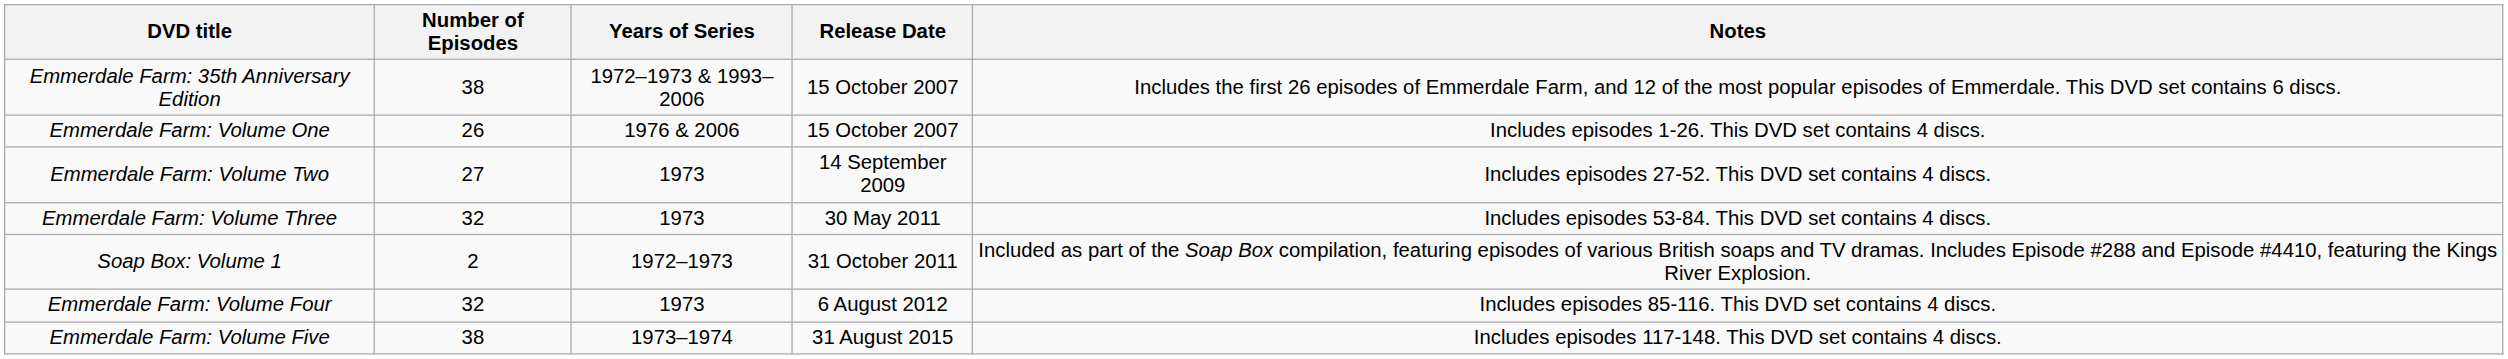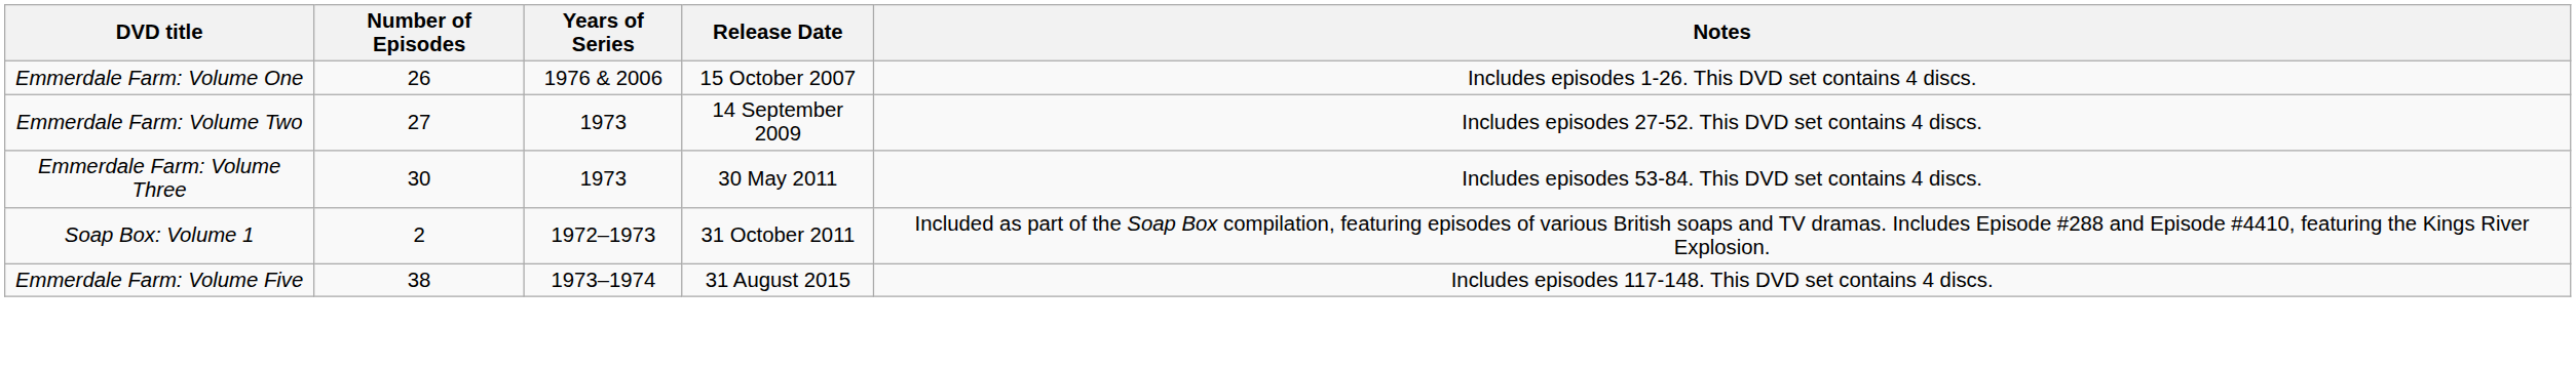 <table class="wikitable">
 <tr>
 <th>DVD title</th>
 <th>Number of Episodes</th>
 <th>Years of Series</th>
 <th>Release Date</th>
 <th>Notes</th>
-</tr>
-<tr>
-<td style="text-align:center;"><em>Emmerdale Farm: 35th Anniversary Edition</em></td>
-<td style="text-align:center;">38</td>
-<td style="text-align:center;">1972–1973 & 1993–2006</td>
-<td style="text-align:center;">15 October 2007</td>
-<td style="text-align:center;">Includes the first 26 episodes of Emmerdale Farm, and 12 of the most popular episodes of Emmerdale. This DVD set contains 6 discs.</td>
 </tr>
 <tr>
 <td style="text-align:center;"><em>Emmerdale Farm: Volume One</em></td>
 <td style="text-align:center;">26</td>
 <td style="text-align:center;">1976 & 2006</td>
 <td style="text-align:center;">15 October 2007</td>
 <td style="text-align:center;">Includes episodes 1-26. This DVD set contains 4 discs.</td>
 </tr>
 <tr>
 <td style="text-align:center;"><em>Emmerdale Farm: Volume Two</em></td>
 <td style="text-align:center;">27</td>
 <td style="text-align:center;">1973</td>
 <td style="text-align:center;">14 September 2009</td>
 <td style="text-align:center;">Includes episodes 27-52. This DVD set contains 4 discs.</td>
 </tr>
 <tr>
 <td style="text-align:center;"><em>Emmerdale Farm: Volume Three</em></td>
-<td style="text-align:center;">32</td>
+<td style="text-align:center;">30</td>
 <td style="text-align:center;">1973</td>
 <td style="text-align:center;">30 May 2011</td>
 <td style="text-align:center;">Includes episodes 53-84. This DVD set contains 4 discs.</td>
 </tr>
 <tr>
 <td style="text-align:center;"><em>Soap Box: Volume 1</em></td>
 <td style="text-align:center;">2</td>
 <td style="text-align:center;">1972–1973</td>
 <td style="text-align:center;">31 October 2011</td>
 <td style="text-align:center;">Included as part of the <em>Soap Box</em> compilation, featuring episodes of various British soaps and TV dramas. Includes  Episode #288 and Episode #4410, featuring the Kings River Explosion.</td>
 </tr>
 <tr>
-<td style="text-align:center;"><em>Emmerdale Farm: Volume Four</em></td>
-<td style="text-align:center;">32</td>
-<td style="text-align:center;">1973</td>
-<td style="text-align:center;">6 August 2012</td>
-<td style="text-align:center;">Includes episodes 85-116. This DVD set contains 4 discs.</td>
-</tr>
-<tr>
 <td style="text-align:center;"><em>Emmerdale Farm: Volume Five</em></td>
 <td style="text-align:center;">38</td>
 <td style="text-align:center;">1973–1974</td>
 <td style="text-align:center;">31 August 2015</td>
 <td style="text-align:center;">Includes episodes 117-148. This DVD set contains 4 discs.</td>
 </tr>
 </table>
